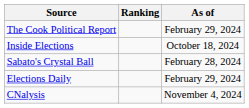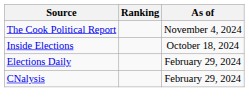 <table class="wikitable" style="text-align:center">
 <tr>
 <th>Source</th>
 <th>Ranking</th>
 <th>As of</th>
 </tr>
 <tr>
 <td align=left><a href='#'>The Cook Political Report</a></td>
 <td></td>
-<td>February 29, 2024</td>
+<td>November 4, 2024</td>
 </tr>
 <tr>
 <td align=left><a href='#'>Inside Elections</a></td>
 <td></td>
 <td>October 18, 2024</td>
-</tr>
-<tr>
-<td align=left><a href='#'>Sabato's Crystal Ball</a></td>
-<td></td>
-<td>February 28, 2024</td>
 </tr>
 <tr>
 <td align=left><a href='#'>Elections Daily</a></td>
 <td></td>
 <td>February 29, 2024</td>
 </tr>
 <tr>
 <td align=left><a href='#'>CNalysis</a></td>
 <td></td>
-<td>November 4, 2024</td>
+<td>February 29, 2024</td>
 </tr>
 </table>
